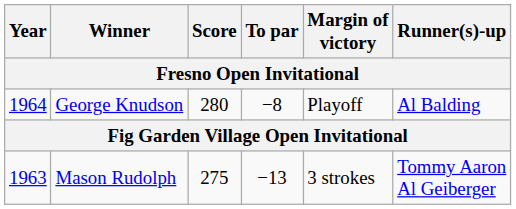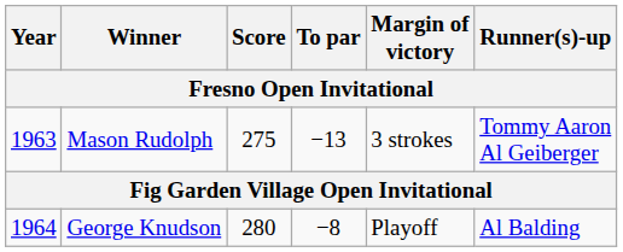 <table class=wikitable style="font-size:95%">
 <tr>
 <th>Year</th>
 <th>Winner</th>
 <th>Score</th>
 <th>To par</th>
 <th>Margin of<br>victory</th>
 <th>Runner(s)-up</th>
 </tr>
 <tr>
 <th colspan=6>Fresno Open Invitational</th>
 </tr>
 <tr>
+<td><a href='#'>1963</a></td>
+<td> <a href='#'>Mason Rudolph</a></td>
+<td align=center>275</td>
+<td align=center>−13</td>
+<td>3 strokes</td>
+<td> <a href='#'>Tommy Aaron</a><br> <a href='#'>Al Geiberger</a></td>
+</tr>
+<tr>
+<th colspan=6>Fig Garden Village Open Invitational</th>
+</tr>
+<tr>
 <td><a href='#'>1964</a></td>
 <td> <a href='#'>George Knudson</a></td>
 <td align=center>280</td>
 <td align=center>−8</td>
 <td>Playoff</td>
 <td> <a href='#'>Al Balding</a></td>
 </tr>
-<tr>
-<th colspan=6>Fig Garden Village Open Invitational</th>
-</tr>
-<tr>
-<td><a href='#'>1963</a></td>
-<td> <a href='#'>Mason Rudolph</a></td>
-<td align=center>275</td>
-<td align=center>−13</td>
-<td>3 strokes</td>
-<td> <a href='#'>Tommy Aaron</a><br> <a href='#'>Al Geiberger</a></td>
-</tr>
 </table>
